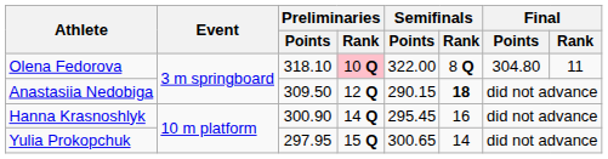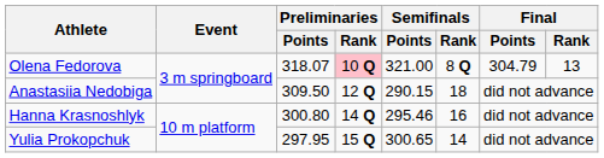 <table class=wikitable style="font-size:90%">
 <tr>
 <th rowspan="2">Athlete</th>
 <th rowspan="2">Event</th>
 <th colspan="2">Preliminaries</th>
 <th colspan="2">Semifinals</th>
 <th colspan="2">Final</th>
 </tr>
 <tr style="font-size:95%">
 <th>Points</th>
 <th>Rank</th>
 <th>Points</th>
 <th>Rank</th>
 <th>Points</th>
 <th>Rank</th>
 </tr>
 <tr align=center>
 <td align=left><a href='#'>Olena Fedorova</a></td>
 <td align=left rowspan=2><a href='#'>3 m springboard</a></td>
-<td>318.10</td>
+<td>318.07</td>
 <td style="background: pink;">10 <strong>Q</strong></td>
-<td>322.00</td>
+<td>321.00</td>
 <td>8 <strong>Q</strong></td>
-<td>304.80</td>
-<td>11</td>
+<td>304.79</td>
+<td>13</td>
 </tr>
 <tr align=center>
 <td align=left><a href='#'>Anastasiia Nedobiga</a></td>
 <td>309.50</td>
 <td>12 <strong>Q</strong></td>
 <td>290.15</td>
-<td><strong>18</strong></td>
+<td>18</td>
 <td colspan=2>did not advance</td>
 </tr>
 <tr align=center>
 <td align=left><a href='#'>Hanna Krasnoshlyk</a></td>
 <td align=left rowspan=2><a href='#'>10 m platform</a></td>
-<td>300.90</td>
+<td>300.80</td>
 <td>14 <strong>Q</strong></td>
-<td>295.45</td>
+<td>295.46</td>
 <td>16</td>
 <td colspan=2>did not advance</td>
 </tr>
 <tr align=center>
 <td align=left><a href='#'>Yulia Prokopchuk</a></td>
 <td>297.95</td>
 <td>15 <strong>Q</strong></td>
 <td>300.65</td>
 <td>14</td>
 <td colspan=2>did not advance</td>
 </tr>
 </table>
